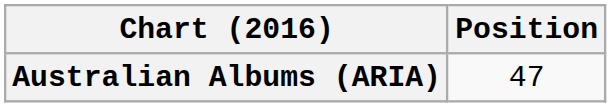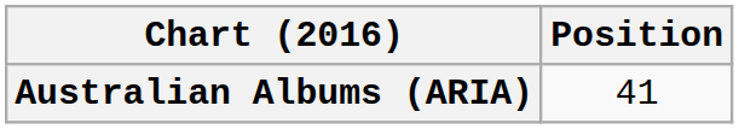 <table class="wikitable plainrowheaders" style="text-align:center">
 <tr>
 <th scope="col">Chart (2016)</th>
 <th scope="col">Position</th>
 </tr>
 <tr>
 <th scope="row">Australian Albums (ARIA)</th>
-<td>47</td>
+<td>41</td>
 </tr>
 </table>
